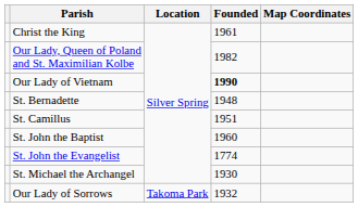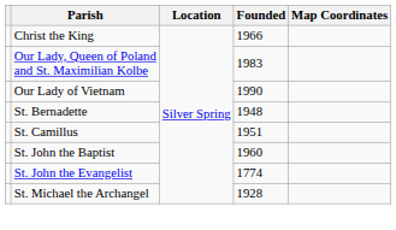 <table class="wikitable sortable">
 <tr>
 <th class=unsortable></th>
 <th>Parish</th>
 <th>Location</th>
 <th>Founded</th>
 <th class=unsortable>Map Coordinates</th>
 </tr>
 <tr>
 <td></td>
 <td>Christ the King</td>
 <td rowspan="8"><a href='#'>Silver Spring</a></td>
-<td>1961</td>
+<td>1966</td>
 <td></td>
 </tr>
 <tr>
 <td></td>
 <td><a href='#'>Our Lady, Queen of Poland<br> and St. Maximilian Kolbe</a></td>
-<td>1982</td>
+<td>1983</td>
 <td></td>
 </tr>
 <tr>
 <td></td>
 <td>Our Lady of Vietnam</td>
-<td><strong>1990</strong></td>
+<td>1990</td>
 <td></td>
 </tr>
 <tr>
 <td></td>
 <td>St. Bernadette</td>
 <td>1948</td>
 <td></td>
 </tr>
 <tr>
 <td></td>
 <td>St. Camillus</td>
 <td>1951</td>
 <td></td>
 </tr>
 <tr>
 <td></td>
 <td>St. John the Baptist</td>
 <td>1960</td>
 <td></td>
 </tr>
 <tr>
 <td></td>
 <td><a href='#'>St. John the Evangelist</a></td>
 <td>1774</td>
 <td></td>
 </tr>
 <tr>
 <td></td>
 <td>St. Michael the Archangel</td>
-<td>1930</td>
-<td></td>
-</tr>
-<tr>
-<td></td>
-<td>Our Lady of Sorrows</td>
-<td><a href='#'>Takoma Park</a></td>
-<td>1932</td>
+<td>1928</td>
 <td></td>
 </tr>
 </table>
